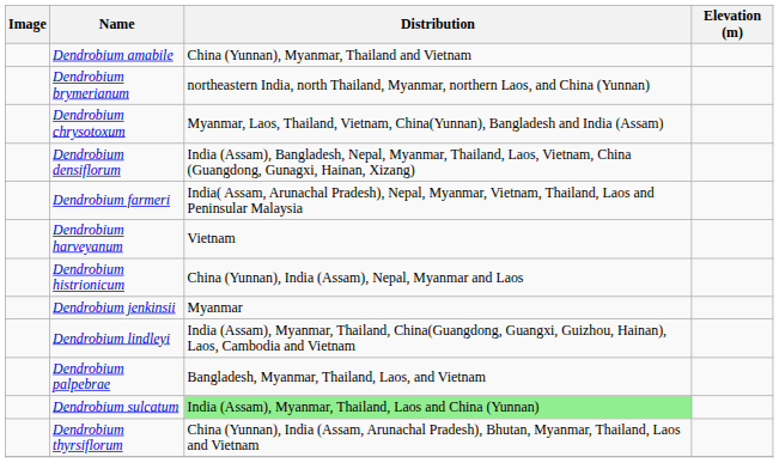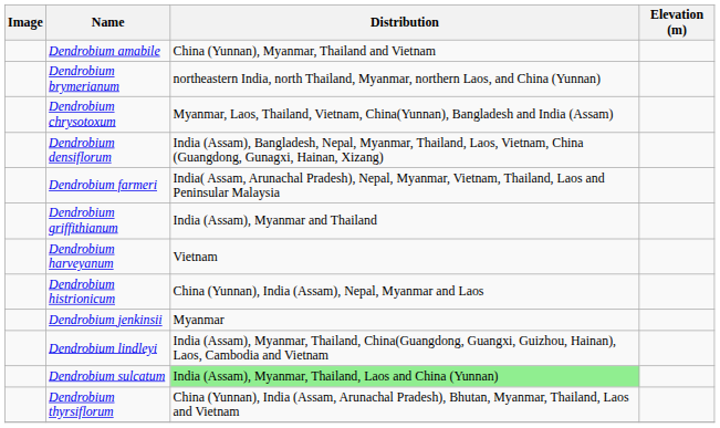 <table class="wikitable collapsible">
 <tr>
 <th>Image</th>
 <th>Name</th>
 <th>Distribution</th>
 <th>Elevation (m)</th>
 </tr>
 <tr>
 <td></td>
 <td><em><a href='#'>Dendrobium amabile</a></em> </td>
 <td>China (Yunnan), Myanmar, Thailand and Vietnam</td>
 <td></td>
 </tr>
 <tr>
 <td></td>
 <td><em><a href='#'>Dendrobium brymerianum</a></em> </td>
 <td>northeastern India, north Thailand, Myanmar, northern Laos, and China (Yunnan)</td>
 <td></td>
 </tr>
 <tr>
 <td></td>
 <td><em><a href='#'>Dendrobium chrysotoxum</a></em> </td>
 <td>Myanmar, Laos, Thailand, Vietnam, China(Yunnan), Bangladesh and India (Assam)</td>
 <td></td>
 </tr>
 <tr>
 <td></td>
 <td><em><a href='#'>Dendrobium densiflorum</a></em> </td>
 <td>India (Assam), Bangladesh,  Nepal, Myanmar, Thailand, Laos, Vietnam, China (Guangdong, Gunagxi, Hainan, Xizang)</td>
 <td></td>
 </tr>
 <tr>
 <td></td>
 <td><em><a href='#'>Dendrobium farmeri</a></em> </td>
 <td>India( Assam, Arunachal Pradesh), Nepal, Myanmar, Vietnam, Thailand, Laos and Peninsular Malaysia</td>
 <td></td>
 </tr>
 <tr>
 <td></td>
+<td><em><a href='#'>Dendrobium griffithianum</a></em> </td>
+<td>India (Assam), Myanmar and Thailand</td>
+<td></td>
+</tr>
+<tr>
+<td></td>
 <td><em><a href='#'>Dendrobium harveyanum</a></em> </td>
 <td>Vietnam</td>
 <td></td>
 </tr>
 <tr>
 <td></td>
 <td><em><a href='#'>Dendrobium histrionicum</a></em> </td>
 <td>China (Yunnan), India (Assam),  Nepal, Myanmar and Laos</td>
 <td></td>
 </tr>
 <tr>
 <td></td>
 <td><em><a href='#'>Dendrobium jenkinsii</a></em> </td>
 <td>Myanmar</td>
 <td></td>
 </tr>
 <tr>
 <td></td>
 <td><em><a href='#'>Dendrobium lindleyi</a></em> </td>
 <td>India (Assam), Myanmar, Thailand, China(Guangdong, Guangxi, Guizhou, Hainan), Laos, Cambodia and Vietnam</td>
 <td></td>
 </tr>
 <tr>
 <td></td>
-<td><em><a href='#'>Dendrobium palpebrae</a></em> </td>
-<td>Bangladesh, Myanmar, Thailand, Laos, and Vietnam</td>
-<td></td>
-</tr>
-<tr>
-<td></td>
 <td><em><a href='#'>Dendrobium sulcatum</a></em> </td>
 <td style="background: lightgreen;">India (Assam), Myanmar, Thailand, Laos and China (Yunnan)</td>
 <td></td>
 </tr>
 <tr>
 <td></td>
 <td><em><a href='#'>Dendrobium thyrsiflorum</a></em> </td>
 <td>China (Yunnan), India (Assam, Arunachal Pradesh), Bhutan, Myanmar, Thailand, Laos and Vietnam</td>
 <td></td>
 </tr>
 <tr>
 </tr>
 </table>
